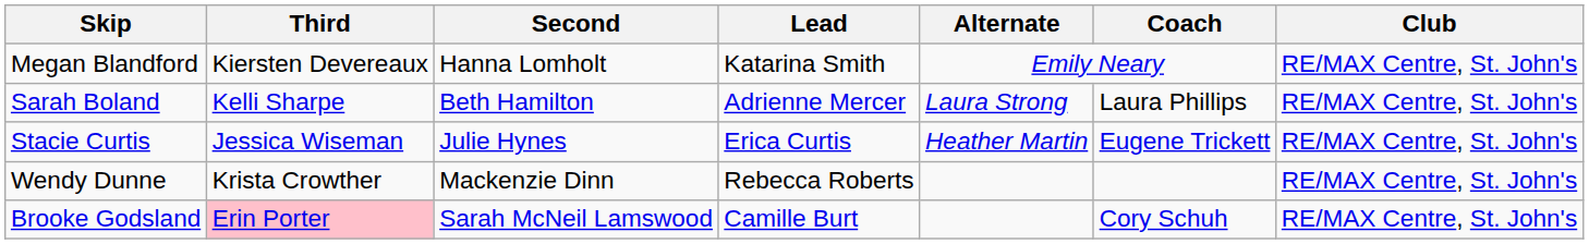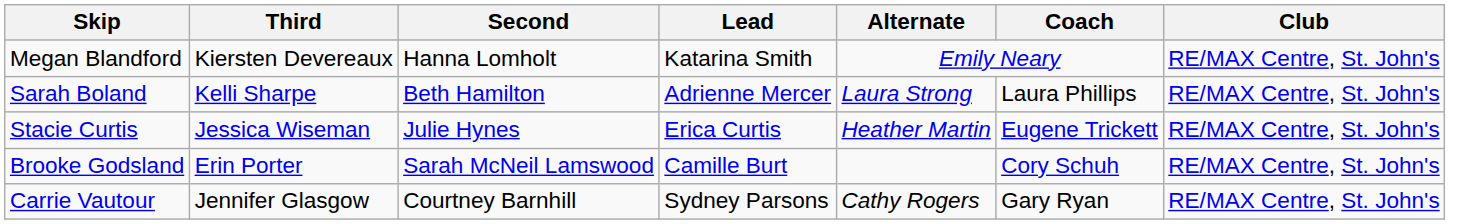 <table class="wikitable">
 <tr>
 <th scope="col">Skip</th>
 <th scope="col">Third</th>
 <th scope="col">Second</th>
 <th scope="col">Lead</th>
 <th scope="col">Alternate</th>
 <th scope="col">Coach</th>
 <th scope="col">Club</th>
 </tr>
 <tr>
 <td>Megan Blandford</td>
 <td>Kiersten Devereaux</td>
 <td>Hanna Lomholt</td>
 <td>Katarina Smith</td>
 <td colspan=2 style="text-align:center;"><em><a href='#'>Emily Neary</a></em></td>
 <td><a href='#'>RE/MAX Centre</a>, <a href='#'>St. John's</a></td>
 </tr>
 <tr>
 <td><a href='#'>Sarah Boland</a></td>
 <td><a href='#'>Kelli Sharpe</a></td>
 <td><a href='#'>Beth Hamilton</a></td>
 <td><a href='#'>Adrienne Mercer</a></td>
 <td><em><a href='#'>Laura Strong</a></em></td>
 <td>Laura Phillips</td>
 <td><a href='#'>RE/MAX Centre</a>, <a href='#'>St. John's</a></td>
 </tr>
 <tr>
 <td><a href='#'>Stacie Curtis</a></td>
 <td><a href='#'>Jessica Wiseman</a></td>
 <td><a href='#'>Julie Hynes</a></td>
 <td><a href='#'>Erica Curtis</a></td>
 <td><em><a href='#'>Heather Martin</a></em></td>
 <td><a href='#'>Eugene Trickett</a></td>
 <td><a href='#'>RE/MAX Centre</a>, <a href='#'>St. John's</a></td>
 </tr>
 <tr>
-<td>Wendy Dunne</td>
-<td>Krista Crowther</td>
-<td>Mackenzie Dinn</td>
-<td>Rebecca Roberts</td>
-<td></td>
-<td></td>
-<td><a href='#'>RE/MAX Centre</a>, <a href='#'>St. John's</a></td>
-</tr>
-<tr>
 <td><a href='#'>Brooke Godsland</a></td>
-<td style="background: pink;"><a href='#'>Erin Porter</a></td>
+<td><a href='#'>Erin Porter</a></td>
 <td><a href='#'>Sarah McNeil Lamswood</a></td>
 <td><a href='#'>Camille Burt</a></td>
 <td></td>
 <td><a href='#'>Cory Schuh</a></td>
 <td><a href='#'>RE/MAX Centre</a>, <a href='#'>St. John's</a></td>
 </tr>
+<tr>
+<td><a href='#'>Carrie Vautour</a></td>
+<td>Jennifer Glasgow</td>
+<td>Courtney Barnhill</td>
+<td>Sydney Parsons</td>
+<td><em>Cathy Rogers</em></td>
+<td>Gary Ryan</td>
+<td><a href='#'>RE/MAX Centre</a>, <a href='#'>St. John's</a></td>
+</tr>
 </table>
